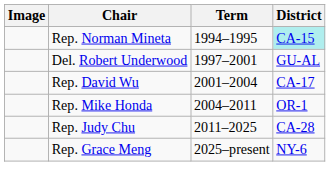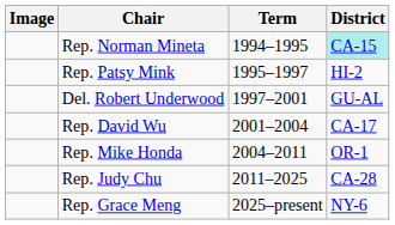 <table class="wikitable">
 <tr>
 <th>Image</th>
 <th>Chair</th>
 <th>Term</th>
 <th>District</th>
 </tr>
 <tr>
 <td></td>
 <td>Rep. <a href='#'>Norman Mineta</a></td>
 <td>1994–1995</td>
 <td style="background: paleturquoise;"><a href='#'>CA-15</a></td>
+</tr>
+<tr>
+<td></td>
+<td>Rep. <a href='#'>Patsy Mink</a></td>
+<td>1995–1997</td>
+<td><a href='#'>HI-2</a></td>
 </tr>
 <tr>
 <td></td>
 <td>Del. <a href='#'>Robert Underwood</a></td>
 <td>1997–2001</td>
 <td><a href='#'>GU-AL</a></td>
 </tr>
 <tr>
 <td></td>
 <td>Rep. <a href='#'>David Wu</a></td>
 <td>2001–2004</td>
 <td><a href='#'>CA-17</a></td>
 </tr>
 <tr>
 <td></td>
 <td>Rep. <a href='#'>Mike Honda</a></td>
 <td>2004–2011</td>
 <td><a href='#'>OR-1</a></td>
 </tr>
 <tr>
 <td></td>
 <td>Rep. <a href='#'>Judy Chu</a></td>
 <td>2011–2025</td>
 <td><a href='#'>CA-28</a></td>
 </tr>
 <tr>
 <td></td>
 <td>Rep. <a href='#'>Grace Meng</a></td>
 <td>2025–present</td>
 <td><a href='#'>NY-6</a></td>
 </tr>
 </table>
